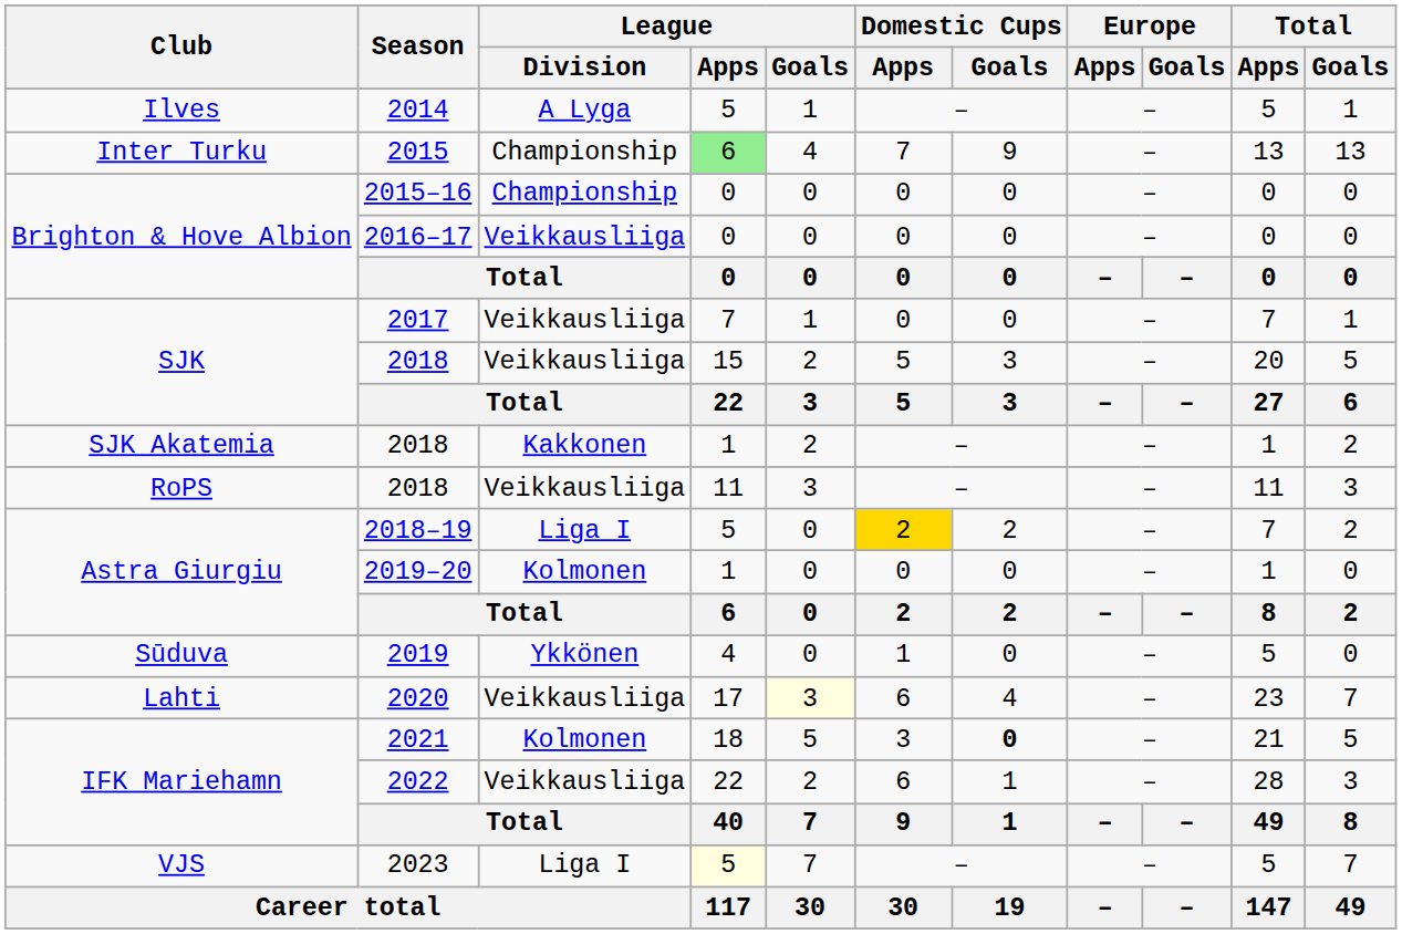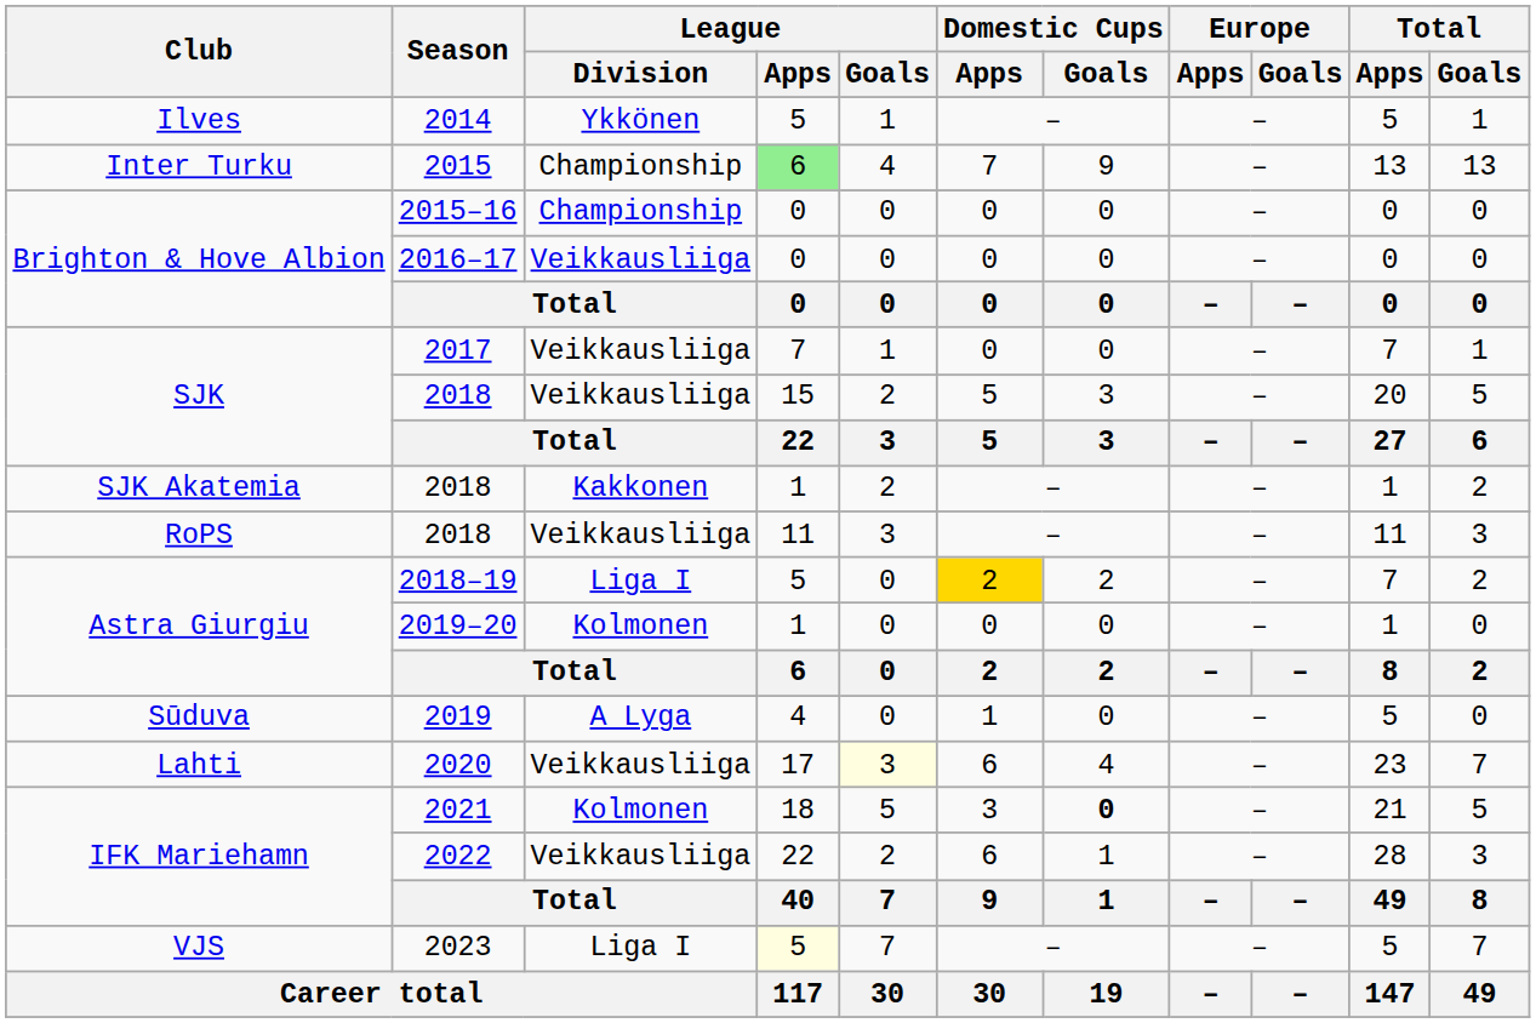 <table class="wikitable" style="text-align:center">
 <tr>
 <th rowspan="2">Club</th>
 <th rowspan="2">Season</th>
 <th colspan="3">League</th>
 <th colspan="2">Domestic Cups</th>
 <th colspan="2">Europe</th>
 <th colspan="2">Total</th>
 </tr>
 <tr>
 <th>Division</th>
 <th>Apps</th>
 <th>Goals</th>
 <th>Apps</th>
 <th>Goals</th>
 <th>Apps</th>
 <th>Goals</th>
 <th>Apps</th>
 <th>Goals</th>
 </tr>
 <tr>
 <td><a href='#'>Ilves</a></td>
 <td><a href='#'>2014</a></td>
-<td><a href='#'>A Lyga</a></td>
+<td><a href='#'>Ykkönen</a></td>
 <td>5</td>
 <td>1</td>
 <td colspan="2">–</td>
 <td colspan="2">–</td>
 <td>5</td>
 <td>1</td>
 </tr>
 <tr>
 <td><a href='#'>Inter Turku</a></td>
 <td><a href='#'>2015</a></td>
 <td>Championship</td>
 <td style="background: lightgreen;">6</td>
 <td>4</td>
 <td>7</td>
 <td>9</td>
 <td colspan="2">–</td>
 <td>13</td>
 <td>13</td>
 </tr>
 <tr>
 <td rowspan="3"><a href='#'>Brighton & Hove Albion</a></td>
 <td><a href='#'>2015–16</a></td>
 <td><a href='#'>Championship</a></td>
 <td>0</td>
 <td>0</td>
 <td>0</td>
 <td>0</td>
 <td colspan="2">–</td>
 <td>0</td>
 <td>0</td>
 </tr>
 <tr>
 <td><a href='#'>2016–17</a></td>
 <td><a href='#'>Veikkausliiga</a></td>
 <td>0</td>
 <td>0</td>
 <td>0</td>
 <td>0</td>
 <td colspan="2">–</td>
 <td>0</td>
 <td>0</td>
 </tr>
 <tr>
 <th colspan="2">Total</th>
 <th>0</th>
 <th>0</th>
 <th>0</th>
 <th>0</th>
 <th>–</th>
 <th>–</th>
 <th>0</th>
 <th>0</th>
 </tr>
 <tr>
 <td rowspan="3"><a href='#'>SJK</a></td>
 <td><a href='#'>2017</a></td>
 <td>Veikkausliiga</td>
 <td>7</td>
 <td>1</td>
 <td>0</td>
 <td>0</td>
 <td colspan="2">–</td>
 <td>7</td>
 <td>1</td>
 </tr>
 <tr>
 <td><a href='#'>2018</a></td>
 <td>Veikkausliiga</td>
 <td>15</td>
 <td>2</td>
 <td>5</td>
 <td>3</td>
 <td colspan="2">–</td>
 <td>20</td>
 <td>5</td>
 </tr>
 <tr>
 <th colspan="2">Total</th>
 <th>22</th>
 <th>3</th>
 <th>5</th>
 <th>3</th>
 <th>–</th>
 <th>–</th>
 <th>27</th>
 <th>6</th>
 </tr>
 <tr>
 <td><a href='#'>SJK Akatemia</a></td>
 <td>2018</td>
 <td><a href='#'>Kakkonen</a></td>
 <td>1</td>
 <td>2</td>
 <td colspan="2">–</td>
 <td colspan="2">–</td>
 <td>1</td>
 <td>2</td>
 </tr>
 <tr>
 <td><a href='#'>RoPS</a></td>
 <td>2018</td>
 <td>Veikkausliiga</td>
 <td>11</td>
 <td>3</td>
 <td colspan="2">–</td>
 <td colspan="2">–</td>
 <td>11</td>
 <td>3</td>
 </tr>
 <tr>
 <td rowspan="3"><a href='#'>Astra Giurgiu</a></td>
 <td><a href='#'>2018–19</a></td>
 <td><a href='#'>Liga I</a></td>
 <td>5</td>
 <td>0</td>
 <td style="background: gold;">2</td>
 <td>2</td>
 <td colspan="2">–</td>
 <td>7</td>
 <td>2</td>
 </tr>
 <tr>
 <td><a href='#'>2019–20</a></td>
 <td><a href='#'>Kolmonen</a></td>
 <td>1</td>
 <td>0</td>
 <td>0</td>
 <td>0</td>
 <td colspan="2">–</td>
 <td>1</td>
 <td>0</td>
 </tr>
 <tr>
 <th colspan="2">Total</th>
 <th>6</th>
 <th>0</th>
 <th>2</th>
 <th>2</th>
 <th>–</th>
 <th>–</th>
 <th>8</th>
 <th>2</th>
 </tr>
 <tr>
 <td><a href='#'>Sūduva</a></td>
 <td><a href='#'>2019</a></td>
-<td><a href='#'>Ykkönen</a></td>
+<td><a href='#'>A Lyga</a></td>
 <td>4</td>
 <td>0</td>
 <td>1</td>
 <td>0</td>
 <td colspan="2">–</td>
 <td>5</td>
 <td>0</td>
 </tr>
 <tr>
 <td><a href='#'>Lahti</a></td>
 <td><a href='#'>2020</a></td>
 <td>Veikkausliiga</td>
 <td>17</td>
 <td style="background: lightyellow;">3</td>
 <td>6</td>
 <td>4</td>
 <td colspan="2">–</td>
 <td>23</td>
 <td>7</td>
 </tr>
 <tr>
 <td rowspan="3"><a href='#'>IFK Mariehamn</a></td>
 <td><a href='#'>2021</a></td>
 <td><a href='#'>Kolmonen</a></td>
 <td>18</td>
 <td>5</td>
 <td>3</td>
 <td><strong>0</strong></td>
 <td colspan="2">–</td>
 <td>21</td>
 <td>5</td>
 </tr>
 <tr>
 <td><a href='#'>2022</a></td>
 <td>Veikkausliiga</td>
 <td>22</td>
 <td>2</td>
 <td>6</td>
 <td>1</td>
 <td colspan="2">–</td>
 <td>28</td>
 <td>3</td>
 </tr>
 <tr>
 <th colspan="2">Total</th>
 <th>40</th>
 <th>7</th>
 <th>9</th>
 <th>1</th>
 <th>–</th>
 <th>–</th>
 <th>49</th>
 <th>8</th>
 </tr>
 <tr>
 <td><a href='#'>VJS</a></td>
 <td>2023</td>
 <td>Liga I</td>
 <td style="background: lightyellow;">5</td>
 <td>7</td>
 <td colspan="2">–</td>
 <td colspan="2">–</td>
 <td>5</td>
 <td>7</td>
 </tr>
 <tr>
 <th colspan="3">Career total</th>
 <th>117</th>
 <th>30</th>
 <th>30</th>
 <th>19</th>
 <th>–</th>
 <th>–</th>
 <th>147</th>
 <th>49</th>
 </tr>
 </table>
